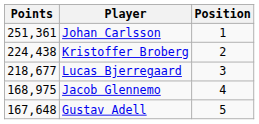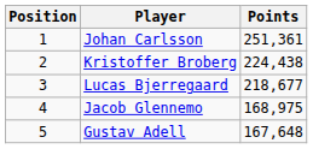 <table class=wikitable>
 <tr>
+<th>Position</th>
+<th>Player</th>
 <th>Points</th>
-<th>Player</th>
-<th>Position</th>
 </tr>
 <tr>
+<td align=center>1</td>
+<td> <a href='#'>Johan Carlsson</a></td>
 <td align=center>251,361</td>
-<td> <a href='#'>Johan Carlsson</a></td>
-<td align=center>1</td>
 </tr>
 <tr>
+<td align=center>2</td>
+<td> <a href='#'>Kristoffer Broberg</a></td>
 <td align=center>224,438</td>
-<td> <a href='#'>Kristoffer Broberg</a></td>
-<td align=center>2</td>
 </tr>
 <tr>
+<td align=center>3</td>
+<td> <a href='#'>Lucas Bjerregaard</a></td>
 <td align=center>218,677</td>
-<td> <a href='#'>Lucas Bjerregaard</a></td>
-<td align=center>3</td>
 </tr>
 <tr>
+<td align=center>4</td>
+<td> <a href='#'>Jacob Glennemo</a></td>
 <td align=center>168,975</td>
-<td> <a href='#'>Jacob Glennemo</a></td>
-<td align=center>4</td>
 </tr>
 <tr>
+<td align=center>5</td>
+<td> <a href='#'>Gustav Adell</a></td>
 <td align=center>167,648</td>
-<td> <a href='#'>Gustav Adell</a></td>
-<td align=center>5</td>
 </tr>
 </table>
